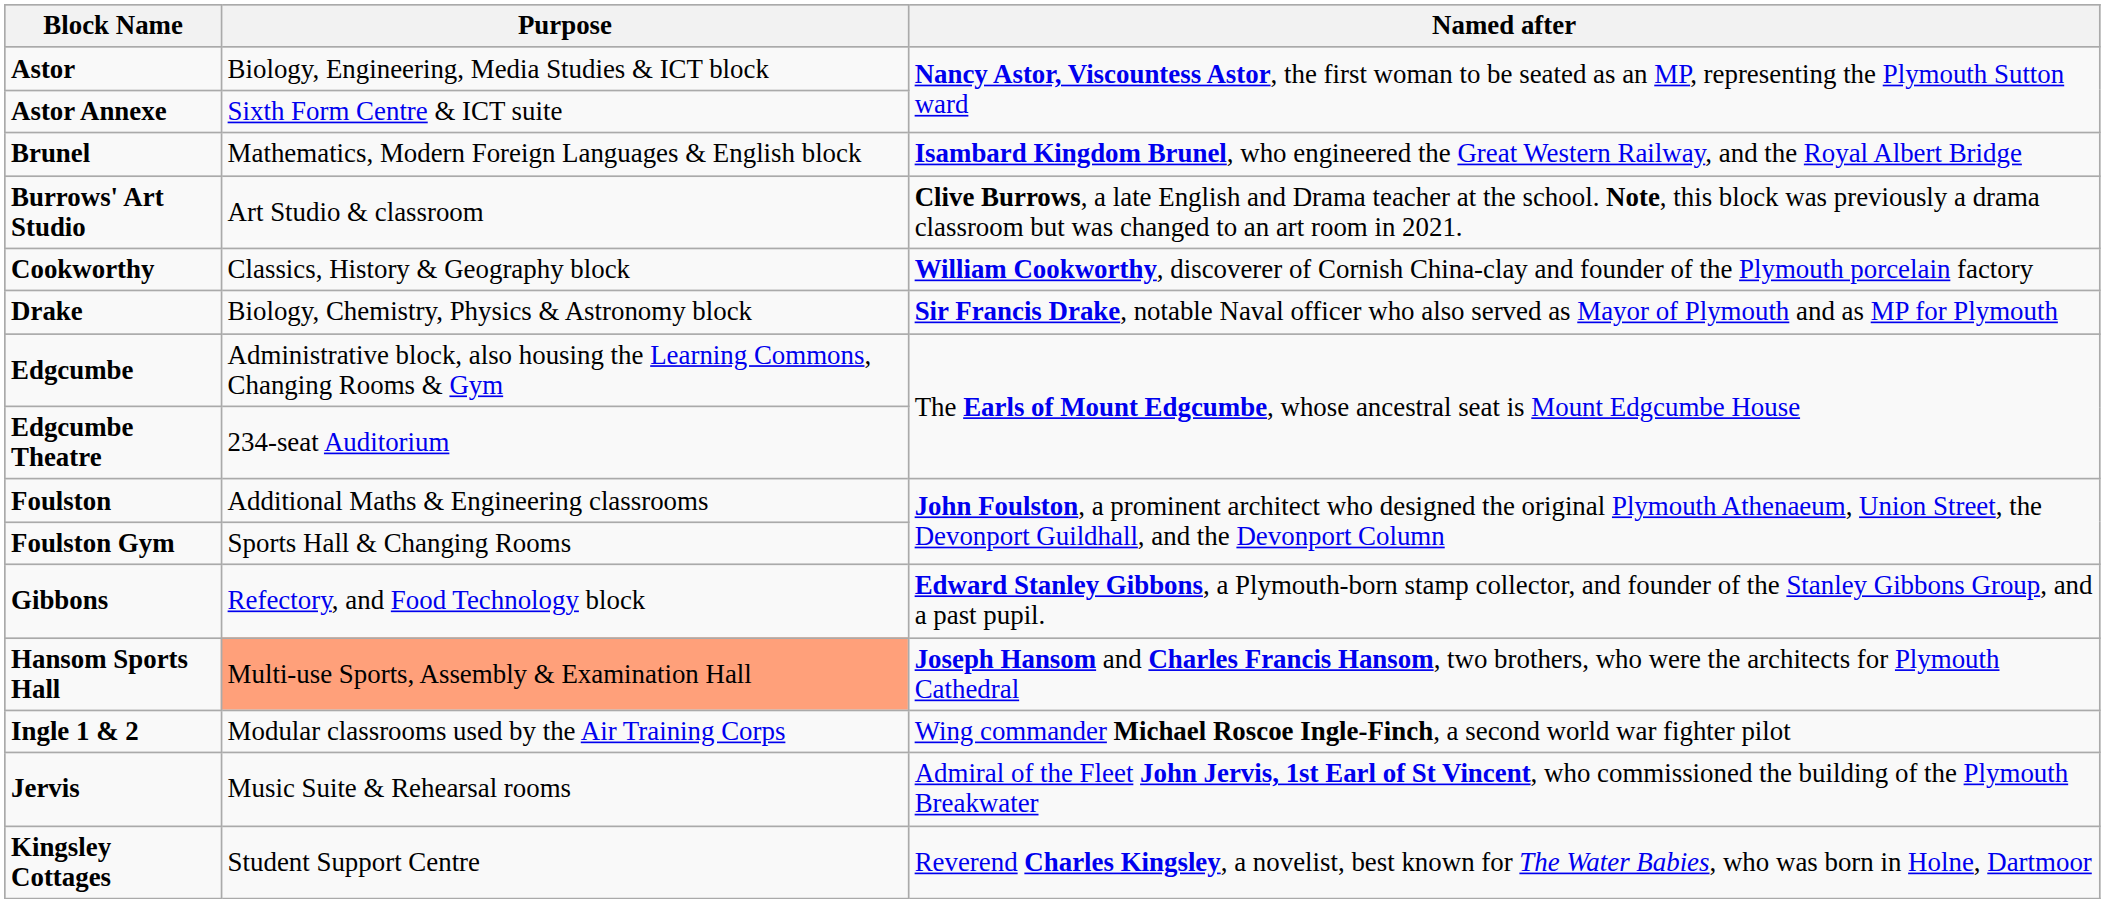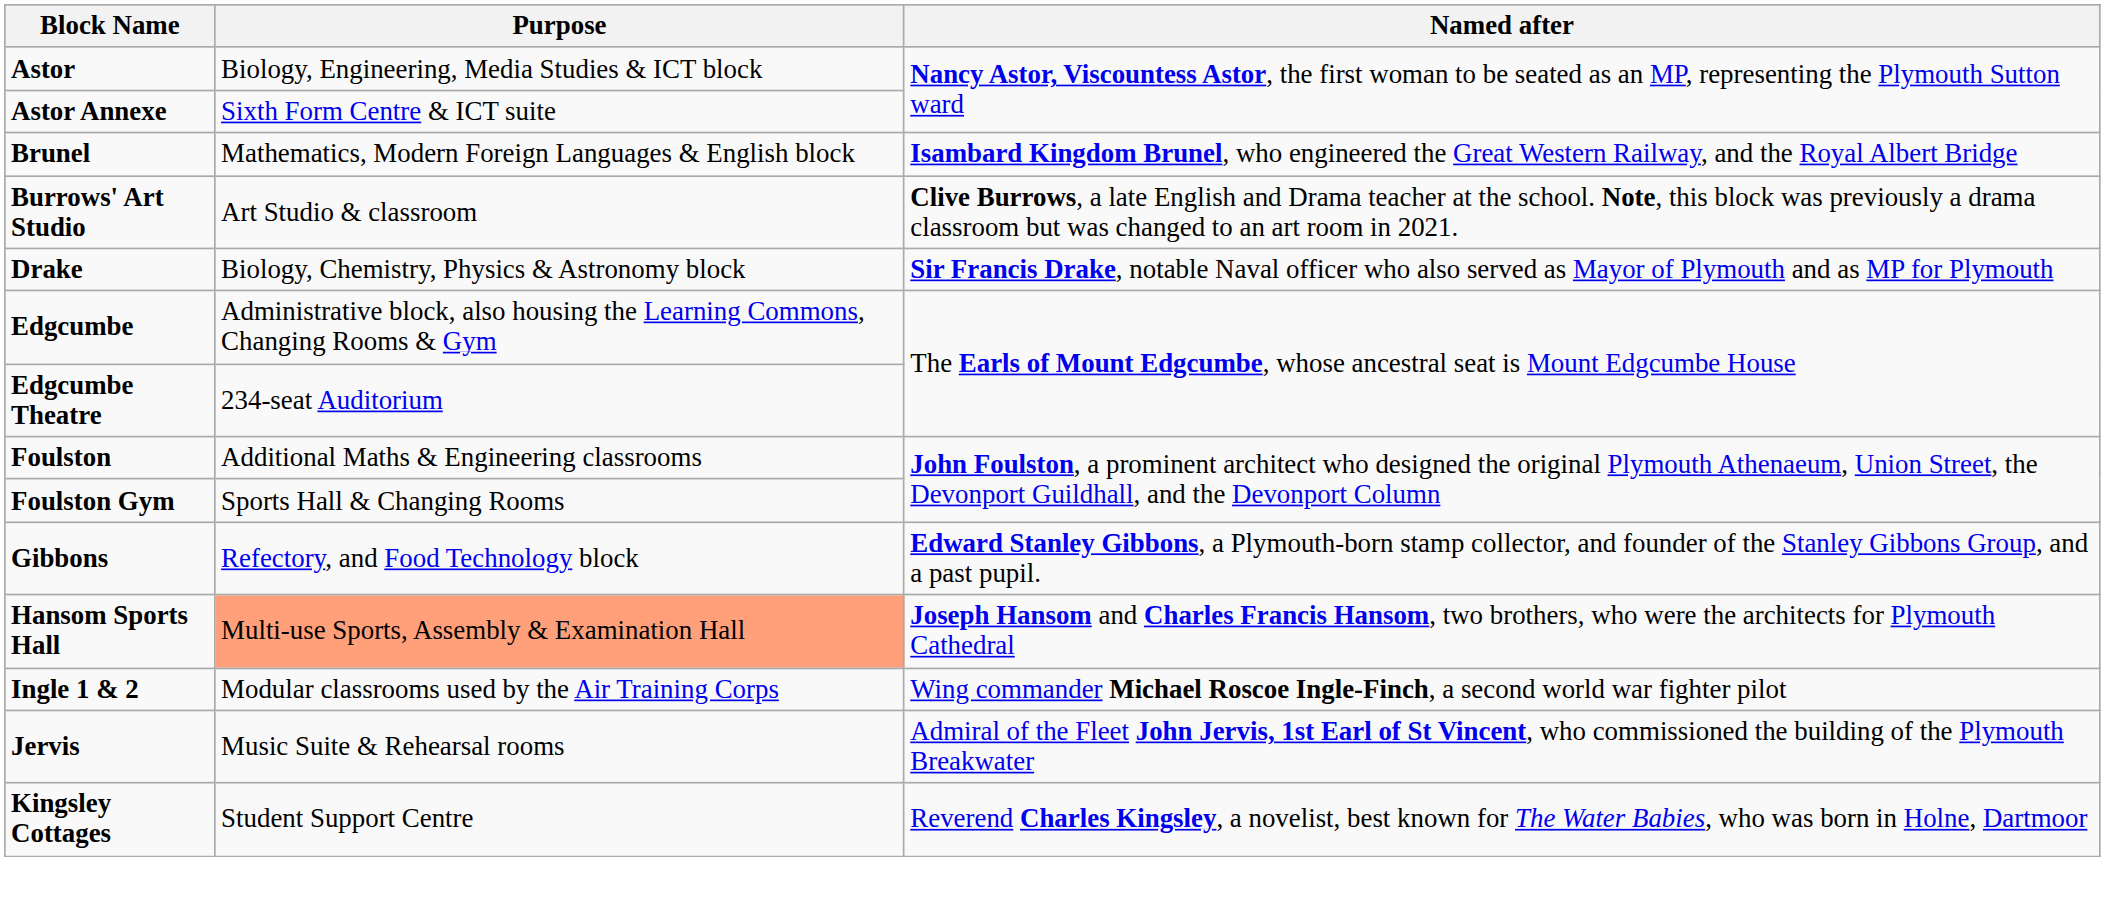 <table class="wikitable" style="text-align:left;">
 <tr>
 <th>Block Name</th>
 <th>Purpose</th>
 <th>Named after</th>
 </tr>
 <tr>
 <td><strong>Astor</strong></td>
 <td>Biology, Engineering, Media Studies & ICT block</td>
 <td rowspan=2><strong><a href='#'>Nancy Astor, Viscountess Astor</a></strong>, the first woman to be seated as an <a href='#'>MP</a>, representing the <a href='#'>Plymouth Sutton ward</a></td>
 </tr>
 <tr>
 <td><strong>Astor Annexe</strong></td>
 <td><a href='#'>Sixth Form Centre</a> & ICT suite</td>
 </tr>
 <tr>
 <td><strong>Brunel</strong></td>
 <td>Mathematics, Modern Foreign Languages & English block</td>
 <td><strong><a href='#'>Isambard Kingdom Brunel</a></strong>, who engineered the <a href='#'>Great Western Railway</a>, and the <a href='#'>Royal Albert Bridge</a></td>
 </tr>
 <tr>
 <td><strong>Burrows' Art Studio</strong></td>
 <td>Art Studio & classroom</td>
 <td><strong>Clive Burrows</strong>, a late English and Drama teacher at the school. <strong>Note</strong>, this block was previously a drama classroom but was changed to an art room in 2021.</td>
-</tr>
-<tr>
-<td><strong>Cookworthy</strong></td>
-<td>Classics, History & Geography block</td>
-<td><strong><a href='#'>William Cookworthy</a></strong>, discoverer of Cornish China-clay and founder of the <a href='#'>Plymouth porcelain</a> factory</td>
 </tr>
 <tr>
 <td><strong>Drake</strong></td>
 <td>Biology, Chemistry, Physics & Astronomy block</td>
 <td><strong><a href='#'>Sir Francis Drake</a></strong>, notable Naval officer who also served as <a href='#'>Mayor of Plymouth</a> and as <a href='#'>MP for Plymouth</a></td>
 </tr>
 <tr>
 <td><strong>Edgcumbe</strong></td>
 <td>Administrative block, also housing the <a href='#'>Learning Commons</a>, Changing Rooms & <a href='#'>Gym</a></td>
 <td rowspan=2>The <strong><a href='#'>Earls of Mount Edgcumbe</a></strong>, whose ancestral seat is <a href='#'>Mount Edgcumbe House</a></td>
 </tr>
 <tr>
 <td><strong>Edgcumbe Theatre</strong></td>
 <td>234-seat <a href='#'>Auditorium</a></td>
 </tr>
 <tr>
 <td><strong>Foulston</strong></td>
 <td>Additional Maths & Engineering classrooms</td>
 <td rowspan=2><strong><a href='#'>John Foulston</a></strong>, a prominent architect who designed the original <a href='#'>Plymouth Athenaeum</a>, <a href='#'>Union Street</a>, the <a href='#'>Devonport Guildhall</a>, and the <a href='#'>Devonport Column</a></td>
 </tr>
 <tr>
 <td><strong>Foulston Gym</strong></td>
 <td>Sports Hall & Changing Rooms</td>
 </tr>
 <tr>
 <td><strong>Gibbons</strong></td>
 <td><a href='#'>Refectory</a>, and <a href='#'>Food Technology</a> block</td>
 <td><strong><a href='#'>Edward Stanley Gibbons</a></strong>, a Plymouth-born stamp collector, and founder of the <a href='#'>Stanley Gibbons Group</a>, and a past pupil.</td>
 </tr>
 <tr>
 <td><strong>Hansom Sports Hall</strong></td>
 <td style="background: lightsalmon;">Multi-use Sports, Assembly & Examination Hall</td>
 <td><strong><a href='#'>Joseph Hansom</a></strong> and <strong><a href='#'>Charles Francis Hansom</a></strong>, two brothers, who were the architects for <a href='#'>Plymouth Cathedral</a></td>
 </tr>
 <tr>
 <td><strong>Ingle 1 & 2</strong></td>
 <td>Modular classrooms used by the <a href='#'>Air Training Corps</a></td>
 <td><a href='#'>Wing commander</a> <strong>Michael Roscoe Ingle-Finch</strong>, a second world war fighter pilot</td>
 </tr>
 <tr>
 <td><strong>Jervis</strong></td>
 <td>Music Suite & Rehearsal rooms</td>
 <td><a href='#'>Admiral of the Fleet</a> <strong><a href='#'>John Jervis, 1st Earl of St Vincent</a></strong>, who commissioned the building of the <a href='#'>Plymouth Breakwater</a></td>
 </tr>
 <tr>
 <td><strong>Kingsley Cottages</strong></td>
 <td>Student Support Centre</td>
 <td><a href='#'>Reverend</a> <strong><a href='#'>Charles Kingsley</a></strong>, a novelist, best known for <a href='#'><em>The Water Babies</em></a>, who was born in <a href='#'>Holne</a>, <a href='#'>Dartmoor</a></td>
 </tr>
 </table>
